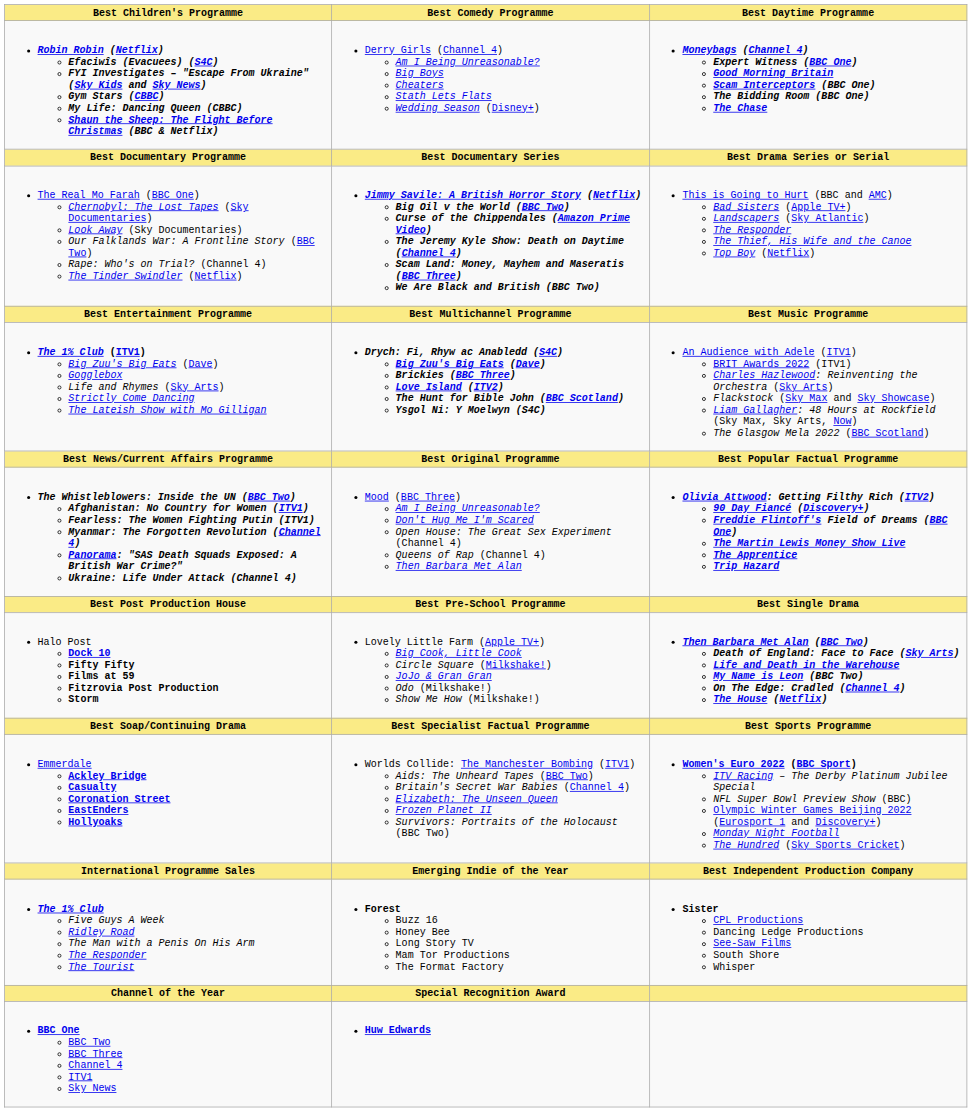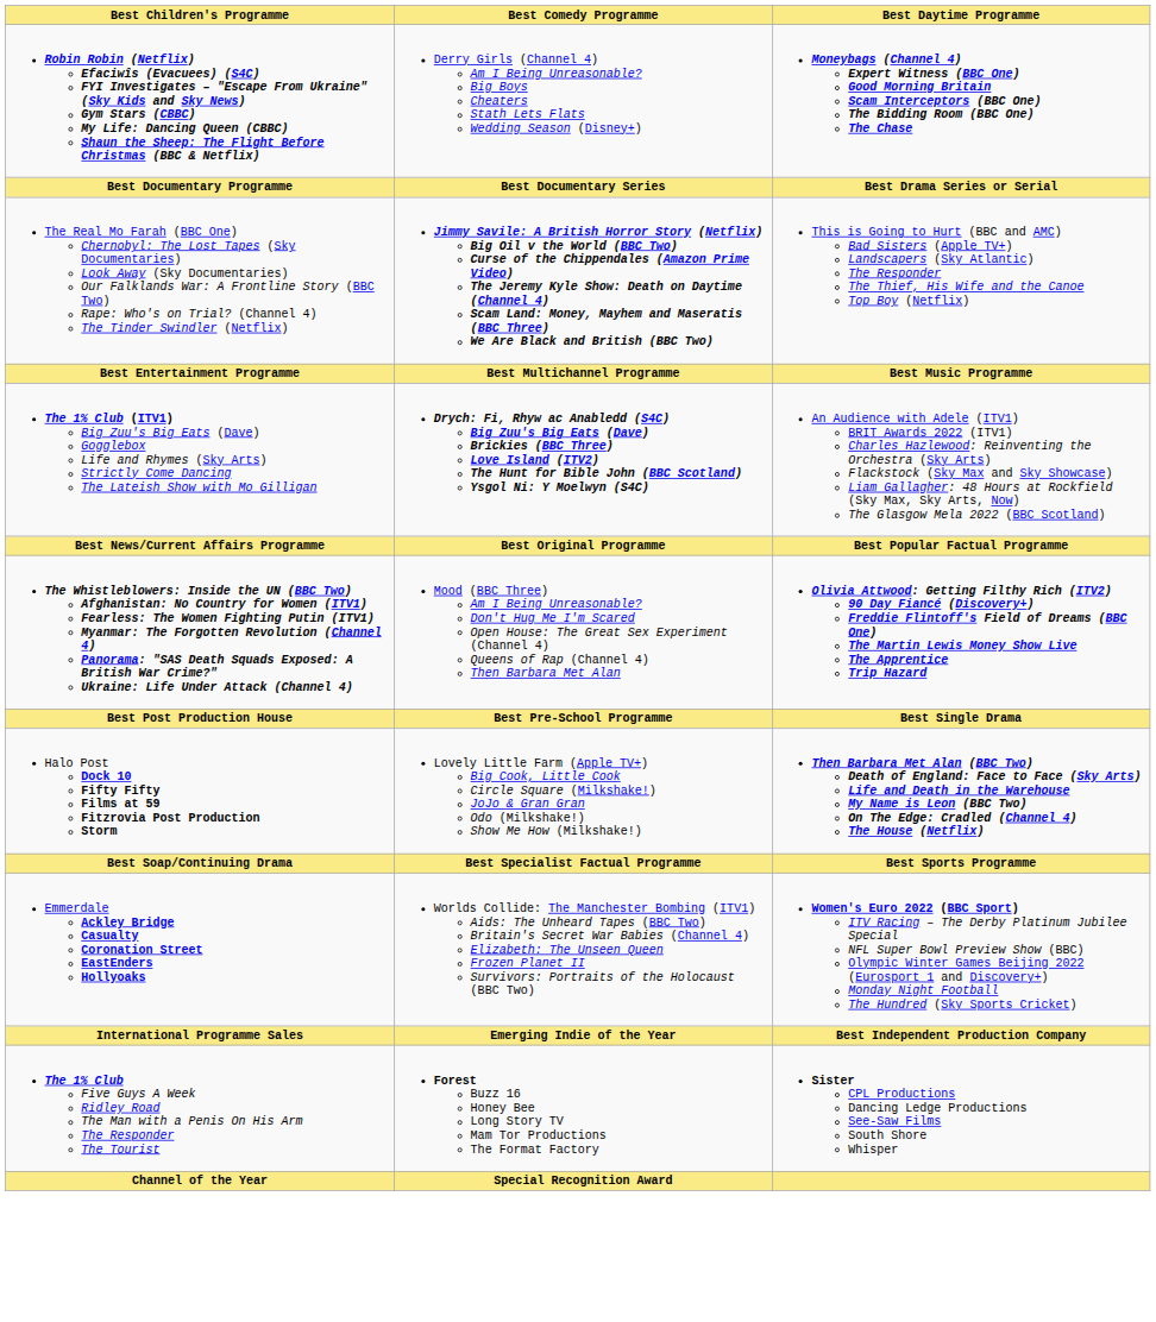 <table class=wikitable style=font-size:100%>
 <tr>
 <th style="background:#FAEB86;" width="34%">Best Children's Programme</th>
 <th style="background:#FAEB86;" width="33%">Best Comedy Programme</th>
 <th style="background:#FAEB86;" width="33%">Best Daytime Programme</th>
 </tr>
 <tr>
 <td valign="top"><br><ul><li><strong><em><a href='#'>Robin Robin</a><em> (<a href='#'>Netflix</a>)<strong><ul><li></em>Efaciwîs<em> (</em>Evacuees<em>) (<a href='#'>S4C</a>)</li><li></em>FYI Investigates<em> </em>–<em> "Escape From Ukraine" (<a href='#'>Sky Kids</a> and <a href='#'>Sky News</a>)</li><li></em>Gym Stars<em> (<a href='#'>CBBC</a>)</li><li></em>My Life: Dancing Queen<em> (CBBC)</li><li></em><a href='#'>Shaun the Sheep: The Flight Before Christmas</a><em> (BBC & Netflix)</li></ul></li></ul></td>
 <td valign="top"><br><ul><li></em></strong><a href='#'>Derry Girls</a></em> (<a href='#'>Channel 4</a>)</strong><ul><li><em><a href='#'>Am I Being Unreasonable?</a></em></li><li><em><a href='#'>Big Boys</a></em></li><li><em><a href='#'>Cheaters</a></em></li><li><em><a href='#'>Stath Lets Flats</a></em></li><li><em><a href='#'>Wedding Season</a></em> (<a href='#'>Disney+</a>)</li></ul></li></ul></td>
 <td valign="top"><br><ul><li><strong><em><a href='#'>Moneybags</a><em> (<a href='#'>Channel 4</a>)<strong><ul><li></em>Expert Witness<em> (<a href='#'>BBC One</a>)</li><li></em><a href='#'>Good Morning Britain</a><em></li><li></em><a href='#'>Scam Interceptors</a><em> (BBC One)</li><li></em>The Bidding Room<em> (BBC One)</li><li></em><a href='#'>The Chase</a><em></li></ul></li></ul></td>
 </tr>
 <tr>
 <th style="background:#FAEB86;" width="34%">Best Documentary Programme</th>
 <th style="background:#FAEB86;" width="33%">Best Documentary Series</th>
 <th style="background:#FAEB86;" width="33%">Best Drama Series or Serial</th>
 </tr>
 <tr>
 <td valign="top"><br><ul><li></em></strong><a href='#'>The Real Mo Farah</a></em> (<a href='#'>BBC One</a>)</strong><ul><li><em><a href='#'>Chernobyl: The Lost Tapes</a></em> (<a href='#'>Sky Documentaries</a>)</li><li><em><a href='#'>Look Away</a></em> (Sky Documentaries)</li><li><em>Our Falklands War: A Frontline Story</em> (<a href='#'>BBC Two</a>)</li><li><em>Rape: Who's on Trial?</em> (Channel 4)</li><li><em><a href='#'>The Tinder Swindler</a></em> (<a href='#'>Netflix</a>)</li></ul></li></ul></td>
 <td valign="top"><br><ul><li><strong><em><a href='#'>Jimmy Savile: A British Horror Story</a><em> (<a href='#'>Netflix</a>)<strong><ul><li></em>Big Oil v the World<em> (<a href='#'>BBC Two</a>)</li><li></em>Curse of the Chippendales<em> (<a href='#'>Amazon Prime Video</a>)</li><li></em>The Jeremy Kyle Show: Death on Daytime<em> (<a href='#'>Channel 4</a>)</li><li></em>Scam Land: Money, Mayhem and Maseratis<em> (<a href='#'>BBC Three</a>)</li><li></em>We Are Black and British<em> (BBC Two)</li></ul></li></ul></td>
 <td valign="top"><br><ul><li></em></strong><a href='#'>This is Going to Hurt</a></em> (BBC and <a href='#'>AMC</a>)</strong><ul><li><em><a href='#'>Bad Sisters</a></em> (<a href='#'>Apple TV+</a>)</li><li><em><a href='#'>Landscapers</a></em> (<a href='#'>Sky Atlantic</a>)</li><li><em><a href='#'>The Responder</a></em></li><li><em><a href='#'>The Thief, His Wife and the Canoe</a></em></li><li><em><a href='#'>Top Boy</a></em> (<a href='#'>Netflix</a>)</li></ul></li></ul></td>
 </tr>
 <tr>
 <th style="background:#FAEB86;" width="34%">Best Entertainment Programme</th>
 <th style="background:#FAEB86;" width="33%">Best Multichannel Programme</th>
 <th style="background:#FAEB86;" width="33%">Best Music Programme</th>
 </tr>
 <tr>
 <td valign="top"><br><ul><li><strong><em><a href='#'>The 1% Club</a></em></strong> <strong>(<a href='#'>ITV1</a>)</strong><ul><li><em><a href='#'>Big Zuu's Big Eats</a></em> (<a href='#'>Dave</a>)</li><li><em><a href='#'>Gogglebox</a></em></li><li><em>Life and Rhymes</em> (<a href='#'>Sky Arts</a>)</li><li><em><a href='#'>Strictly Come Dancing</a></em></li><li><em><a href='#'>The Lateish Show with Mo Gilligan</a></em></li></ul></li></ul></td>
 <td valign="top"><br><ul><li><strong><em>Drych: Fi, Rhyw ac Anabledd<em> (<a href='#'>S4C</a>)<strong><ul><li></em><a href='#'>Big Zuu's Big Eats</a><em> (<a href='#'>Dave</a>)</li><li></em>Brickies<em> (<a href='#'>BBC Three</a>)</li><li></em><a href='#'>Love Island</a><em> (<a href='#'>ITV2</a>)</li><li></em>The Hunt for Bible John<em> (<a href='#'>BBC Scotland</a>)</li><li></em>Ysgol Ni: Y Moelwyn<em> (S4C)</li></ul></li></ul></td>
 <td valign="top"><br><ul><li></em></strong><a href='#'>An Audience with Adele</a></em> (<a href='#'>ITV1</a>)</strong><ul><li><a href='#'>BRIT Awards 2022</a> (ITV1)</li><li><em><a href='#'>Charles Hazlewood</a>: Reinventing the Orchestra</em> (<a href='#'>Sky Arts</a>)</li><li><em>Flackstock</em> (<a href='#'>Sky Max</a> and <a href='#'>Sky Showcase</a>)</li><li><em><a href='#'>Liam Gallagher</a>: 48 Hours at Rockfield</em> (Sky Max, Sky Arts, <a href='#'>Now</a>)</li><li><em>The Glasgow Mela 2022</em> (<a href='#'>BBC Scotland</a>)</li></ul></li></ul></td>
 </tr>
 <tr>
 <th style="background:#FAEB86;" width="34%">Best News/Current Affairs Programme</th>
 <th style="background:#FAEB86;" width="33%">Best Original Programme</th>
 <th style="background:#FAEB86;" width="33%">Best Popular Factual Programme</th>
 </tr>
 <tr>
 <td valign="top"><br><ul><li><strong><em>The Whistleblowers: Inside the UN<em> (<a href='#'>BBC Two</a>)<strong><ul><li></em>Afghanistan: No Country for Women<em> (<a href='#'>ITV1</a>)</li><li></em>Fearless: The Women Fighting Putin<em> (ITV1)</li><li></em>Myanmar: The Forgotten Revolution<em> (<a href='#'>Channel 4</a>)</li><li></em><a href='#'>Panorama</a>:<em> "SAS Death Squads Exposed: A British War Crime?"</li><li></em>Ukraine: Life Under Attack<em> (Channel 4)</li></ul></li></ul></td>
 <td valign="top"><br><ul><li></em></strong><a href='#'>Mood</a></em> (<a href='#'>BBC Three</a>)</strong><ul><li><em><a href='#'>Am I Being Unreasonable?</a></em></li><li><em><a href='#'>Don't Hug Me I'm Scared</a></em></li><li><em>Open House: The Great Sex Experiment</em> (Channel 4)</li><li><em>Queens of Rap</em> (Channel 4)</li><li><em><a href='#'>Then Barbara Met Alan</a></em></li></ul></li></ul></td>
 <td valign="top"><br><ul><li><strong><em><a href='#'>Olivia Attwood</a>: Getting Filthy Rich<em> (<a href='#'>ITV2</a>)<strong><ul><li></em><a href='#'>90 Day Fiancé</a><em> (<a href='#'>Discovery+</a>)</li><li></em><a href='#'>Freddie Flintoff's</a> Field of Dreams<em> (<a href='#'>BBC One</a>)</li><li></em><a href='#'>The Martin Lewis Money Show Live</a><em></li><li></em><a href='#'>The Apprentice</a><em></li><li></em><a href='#'>Trip Hazard</a><em></li></ul></li></ul></td>
 </tr>
 <tr>
 <th style="background:#FAEB86;" width="34%">Best Post Production House</th>
 <th style="background:#FAEB86;" width="33%">Best Pre-School Programme</th>
 <th style="background:#FAEB86;" width="33%">Best Single Drama</th>
 </tr>
 <tr>
 <td valign="top"><br><ul><li></strong>Halo Post<strong><ul><li><a href='#'>Dock 10</a></li><li>Fifty Fifty</li><li>Films at 59</li><li>Fitzrovia Post Production</li><li>Storm</li></ul></li></ul></td>
 <td valign="top"><br><ul><li></em></strong>Lovely Little Farm</em> (<a href='#'>Apple TV+</a>)</strong><ul><li><em><a href='#'>Big Cook, Little Cook</a></em></li><li><em>Circle Square</em> (<a href='#'>Milkshake!</a>)</li><li><em><a href='#'>JoJo & Gran Gran</a></em></li><li><em>Odo</em> (Milkshake!)</li><li><em>Show Me How</em> (Milkshake!)</li></ul></li></ul></td>
 <td valign="top"><br><ul><li><strong><em><a href='#'>Then Barbara Met Alan</a><em> (<a href='#'>BBC Two</a>)<strong><ul><li></em>Death of England: Face to Face<em> (<a href='#'>Sky Arts</a>)</li><li></em><a href='#'>Life and Death in the Warehouse</a><em></li><li></em><a href='#'>My Name is Leon</a><em> (BBC Two)</li><li></em>On The Edge: Cradled<em> (<a href='#'>Channel 4</a>)</li><li></em><a href='#'>The House</a><em> (<a href='#'>Netflix</a>)</li></ul></li></ul></td>
 </tr>
 <tr>
 <th style="background:#FAEB86;" width="34%">Best Soap/Continuing Drama</th>
 <th style="background:#FAEB86;" width="33%">Best Specialist Factual Programme</th>
 <th style="background:#FAEB86;" width="33%">Best Sports Programme</th>
 </tr>
 <tr>
 <td valign="top"><br><ul><li></em></strong><a href='#'>Emmerdale</a><strong><em><ul><li></em><a href='#'>Ackley Bridge</a><em></li><li></em><a href='#'>Casualty</a><em></li><li></em><a href='#'>Coronation Street</a><em></li><li></em><a href='#'>EastEnders</a><em></li><li></em><a href='#'>Hollyoaks</a><em></li></ul></li></ul></td>
 <td valign="top"><br><ul><li></em></strong>Worlds Collide: <a href='#'>The Manchester Bombing</a></em> (<a href='#'>ITV1</a>)</strong><ul><li><em>Aids: The Unheard Tapes</em> (<a href='#'>BBC Two</a>)</li><li><em>Britain's Secret War Babies</em> (<a href='#'>Channel 4</a>)</li><li><em><a href='#'>Elizabeth: The Unseen Queen</a></em></li><li><em><a href='#'>Frozen Planet II</a></em></li><li><em>Survivors: Portraits of the Holocaust</em> (BBC Two)</li></ul></li></ul></td>
 <td valign="top"><br><ul><li><strong><a href='#'>Women's Euro 2022</a> (<a href='#'>BBC Sport</a>)</strong><ul><li><em><a href='#'>ITV Racing</a> – The Derby Platinum Jubilee Special</em></li><li><em>NFL Super Bowl Preview Show</em> (BBC)</li><li><a href='#'>Olympic Winter Games Beijing 2022</a> (<a href='#'>Eurosport 1</a> and <a href='#'>Discovery+</a>)</li><li><em><a href='#'>Monday Night Football</a></em></li><li><em><a href='#'>The Hundred</a></em> (<a href='#'>Sky Sports Cricket</a>)</li></ul></li></ul></td>
 </tr>
 <tr>
 <th style="background:#FAEB86;" width="33%">International Programme Sales</th>
 <th style="background:#FAEB86;" width="33%">Emerging Indie of the Year</th>
 <th style="background:#FAEB86;" width="33%">Best Independent Production Company</th>
 </tr>
 <tr>
 <td valign="top"><br><ul><li><strong><em><a href='#'>The 1% Club</a></em></strong><ul><li><em>Five Guys A Week</em></li><li><em><a href='#'>Ridley Road</a></em></li><li><em>The Man with a Penis On His Arm</em></li><li><em><a href='#'>The Responder</a></em></li><li><em><a href='#'>The Tourist</a></em></li></ul></li></ul></td>
 <td valign="top"><br><ul><li><strong>Forest</strong><ul><li>Buzz 16</li><li>Honey Bee</li><li>Long Story TV</li><li>Mam Tor Productions</li><li>The Format Factory</li></ul></li></ul></td>
 <td valign="top"><br><ul><li><strong>Sister</strong><ul><li><a href='#'>CPL Productions</a></li><li>Dancing Ledge Productions</li><li><a href='#'>See-Saw Films</a></li><li>South Shore</li><li>Whisper</li></ul></li></ul></td>
 </tr>
 <tr>
 <th style="background:#FAEB86;" width="33%">Channel of the Year</th>
 <th style="background:#FAEB86;" width="33%">Special Recognition Award</th>
 <th style="background:#FAEB86;" width="33%"></th>
 </tr>
-<tr>
-<td valign="top"><br><ul><li><strong><a href='#'>BBC One</a></strong><ul><li><a href='#'>BBC Two</a></li><li><a href='#'>BBC Three</a></li><li><a href='#'>Channel 4</a></li><li><a href='#'>ITV1</a></li><li><a href='#'>Sky News</a></li></ul></li></ul></td>
-<td valign="top"><br><ul><li><strong><a href='#'>Huw Edwards</a></strong></li></ul></td>
-<td valign="top"></td>
-</tr>
 </table>
